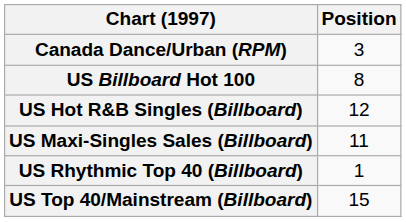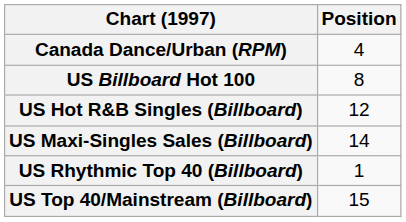 <table class="wikitable sortable plainrowheaders" style="text-align:center">
 <tr>
 <th>Chart (1997)</th>
 <th>Position</th>
 </tr>
 <tr>
 <th scope="row">Canada Dance/Urban (<em>RPM</em>)</th>
-<td>3</td>
+<td>4</td>
 </tr>
 <tr>
 <th scope="row">US <em>Billboard</em> Hot 100</th>
 <td>8</td>
 </tr>
 <tr>
 <th scope="row">US Hot R&B Singles (<em>Billboard</em>)</th>
 <td>12</td>
 </tr>
 <tr>
 <th scope="row">US Maxi-Singles Sales (<em>Billboard</em>)</th>
-<td>11</td>
+<td>14</td>
 </tr>
 <tr>
 <th scope="row">US Rhythmic Top 40 (<em>Billboard</em>)</th>
 <td>1</td>
 </tr>
 <tr>
 <th scope="row">US Top 40/Mainstream (<em>Billboard</em>)</th>
 <td>15</td>
 </tr>
 </table>
